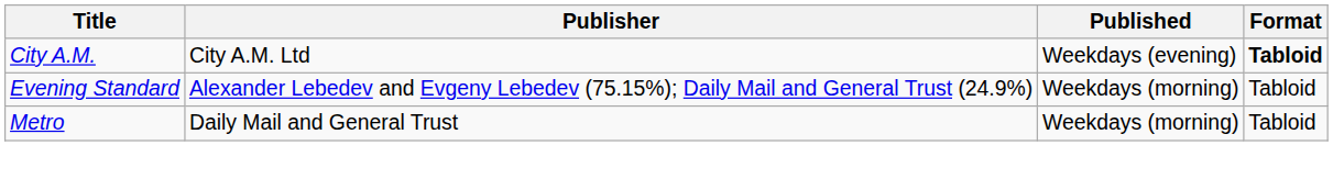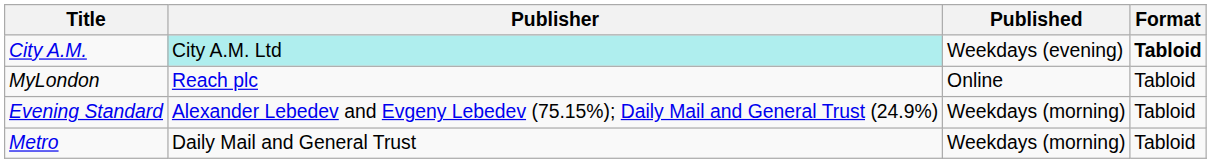 <table class="wikitable sortable">
 <tr>
 <th>Title</th>
 <th>Publisher</th>
 <th>Published</th>
 <th>Format</th>
 </tr>
 <tr>
 <td><em><a href='#'>City A.M.</a></em></td>
-<td>City A.M. Ltd</td>
+<td style="background: paleturquoise;">City A.M. Ltd</td>
 <td>Weekdays (evening)</td>
 <td><strong>Tabloid</strong></td>
+</tr>
+<tr>
+<td><em>MyLondon</em></td>
+<td><a href='#'>Reach plc</a></td>
+<td>Online</td>
+<td>Tabloid</td>
 </tr>
 <tr>
 <td><em><a href='#'>Evening Standard</a></em></td>
 <td><a href='#'>Alexander Lebedev</a> and <a href='#'>Evgeny Lebedev</a> (75.15%); <a href='#'>Daily Mail and General Trust</a> (24.9%)</td>
 <td>Weekdays (morning)</td>
 <td>Tabloid</td>
 </tr>
 <tr>
 <td><em><a href='#'>Metro</a></em></td>
 <td>Daily Mail and General Trust</td>
 <td>Weekdays (morning)</td>
 <td>Tabloid</td>
 </tr>
 </table>
